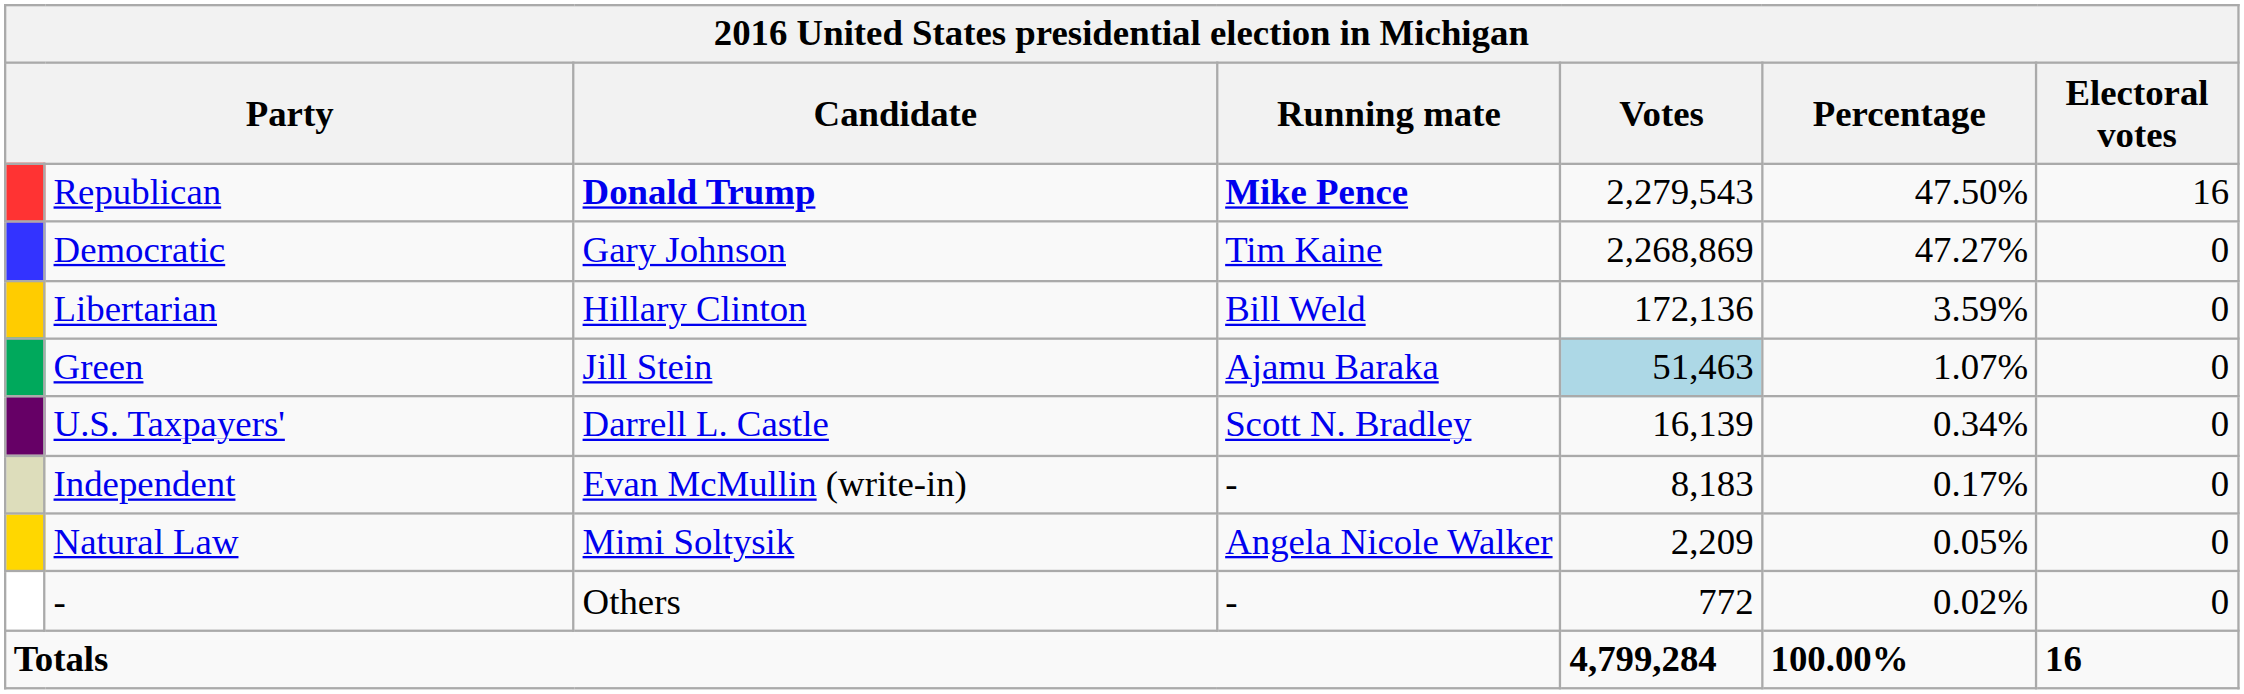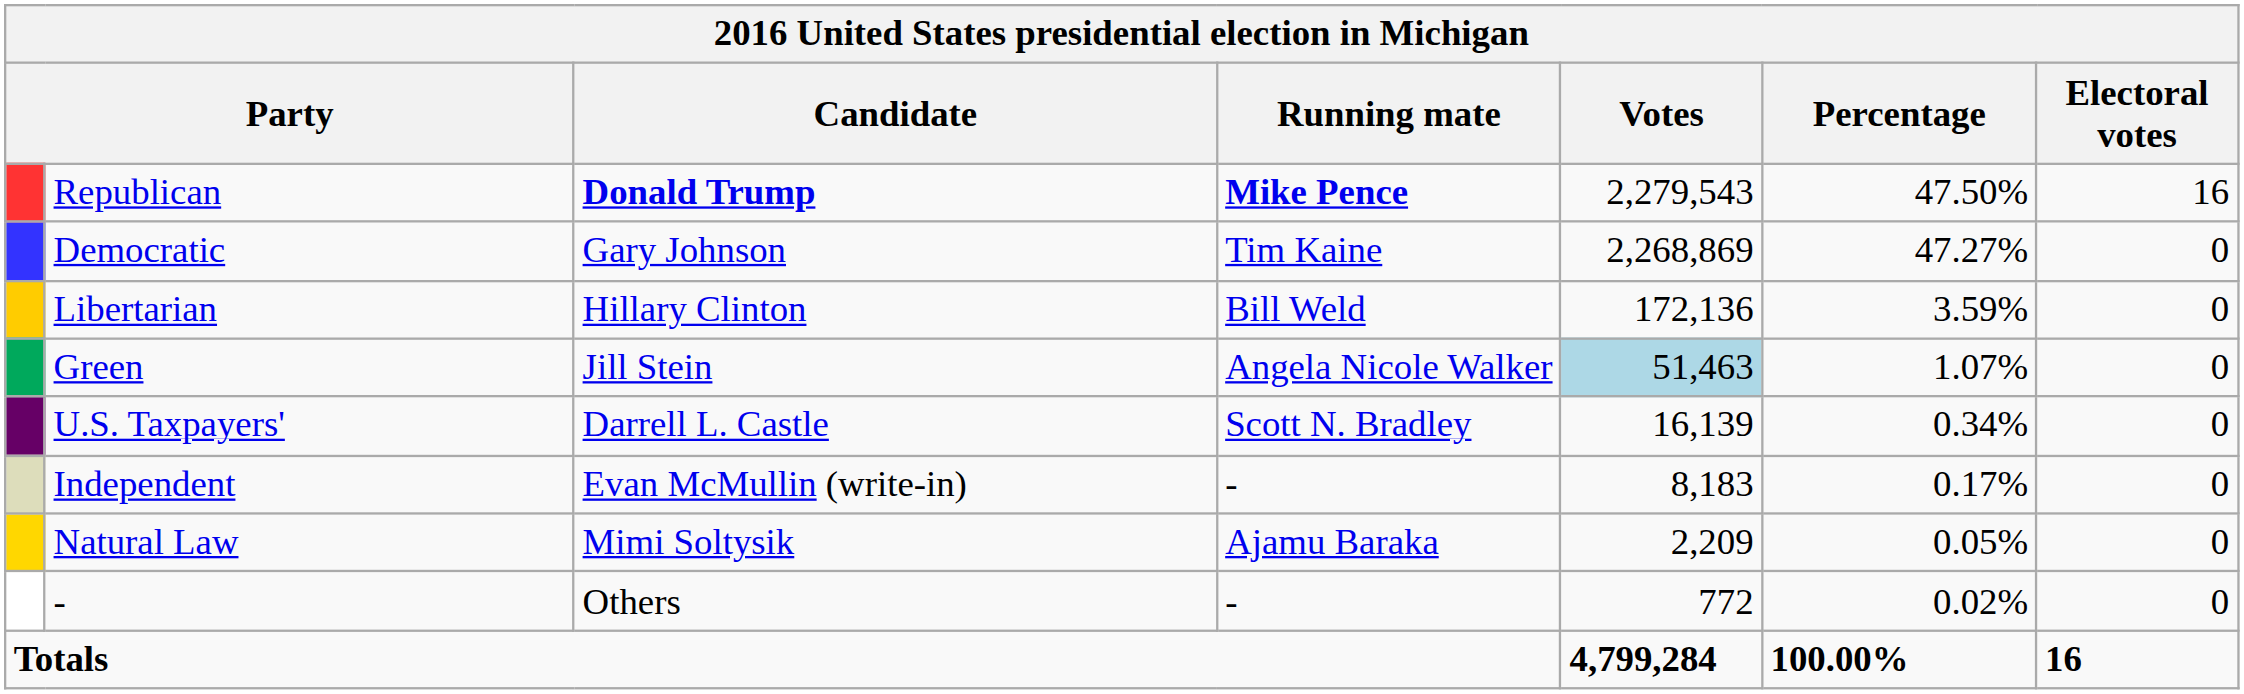 <table class="wikitable">
 <tr style="background:#E9E9E9;">
 <th colspan="7">2016 United States presidential election in Michigan</th>
 </tr>
 <tr style="background:#EEE; text-align:center;">
 <th colspan="2" style="width: 15em">Party</th>
 <th style="width: 17em">Candidate</th>
 <th>Running mate</th>
 <th style="width: 5em">Votes</th>
 <th style="width: 7em">Percentage</th>
 <th style="width: 5em">Electoral votes</th>
 </tr>
 <tr>
 <th style="background:#F33; width:3px;"></th>
 <td style="width: 130px"><a href='#'>Republican</a></td>
 <td><strong><a href='#'>Donald Trump</a></strong></td>
 <td><strong><a href='#'>Mike Pence</a></strong></td>
 <td style="text-align:right;">2,279,543</td>
 <td style="text-align:right;">47.50%</td>
 <td style="text-align:right;">16</td>
 </tr>
 <tr>
 <th style="background:#33F; width:3px;"></th>
 <td style="width: 130px"><a href='#'>Democratic</a></td>
 <td><a href='#'>Gary Johnson</a></td>
 <td><a href='#'>Tim Kaine</a></td>
 <td style="text-align:right;">2,268,869</td>
 <td style="text-align:right;">47.27%</td>
 <td style="text-align:right;">0</td>
 </tr>
 <tr>
 <th style="background:#FC0; width:3px;"></th>
 <td style="width: 130px"><a href='#'>Libertarian</a></td>
 <td><a href='#'>Hillary Clinton</a></td>
 <td><a href='#'>Bill Weld</a></td>
 <td style="text-align:right;">172,136</td>
 <td style="text-align:right;">3.59%</td>
 <td style="text-align:right;">0</td>
 </tr>
 <tr>
 <th style="background:#00A95C; width:3px;"></th>
 <td style="width: 130px"><a href='#'>Green</a></td>
 <td><a href='#'>Jill Stein</a></td>
-<td><a href='#'>Ajamu Baraka</a></td>
+<td><a href='#'>Angela Nicole Walker</a></td>
 <td style="background: lightblue; text-align:right;">51,463</td>
 <td style="text-align:right;">1.07%</td>
 <td style="text-align:right;">0</td>
 </tr>
 <tr>
 <th style="background:#606; width:3px;"></th>
 <td style="width: 130px"><a href='#'>U.S. Taxpayers'</a></td>
 <td><a href='#'>Darrell L. Castle</a></td>
 <td><a href='#'>Scott N. Bradley</a></td>
 <td style="text-align:right;">16,139</td>
 <td style="text-align:right;">0.34%</td>
 <td style="text-align:right;">0</td>
 </tr>
 <tr>
 <th style="background:#ddddbb; width:3px;"></th>
 <td style="width: 130px"><a href='#'>Independent</a></td>
 <td><a href='#'>Evan McMullin</a> (write-in)</td>
 <td>-</td>
 <td style="text-align:right;">8,183</td>
 <td style="text-align:right;">0.17%</td>
 <td style="text-align:right;">0</td>
 </tr>
 <tr>
 <th style="background:gold; width:3px;"></th>
 <td style="width: 130px"><a href='#'>Natural Law</a></td>
 <td><a href='#'>Mimi Soltysik</a></td>
-<td><a href='#'>Angela Nicole Walker</a></td>
+<td><a href='#'>Ajamu Baraka</a></td>
 <td style="text-align:right;">2,209</td>
 <td style="text-align:right;">0.05%</td>
 <td style="text-align:right;">0</td>
 </tr>
 <tr>
 <th style="background:#FFFFFF; width:3px;"></th>
 <td style="width: 130px">-</td>
 <td>Others</td>
 <td>-</td>
 <td style="text-align:right;">772</td>
 <td style="text-align:right;">0.02%</td>
 <td style="text-align:right;">0</td>
 </tr>
 <tr>
 <td colspan="4"><strong>Totals</strong></td>
 <td><strong>4,799,284</strong></td>
 <td><strong>100.00%</strong></td>
 <td><strong>16</strong></td>
 </tr>
 </table>
